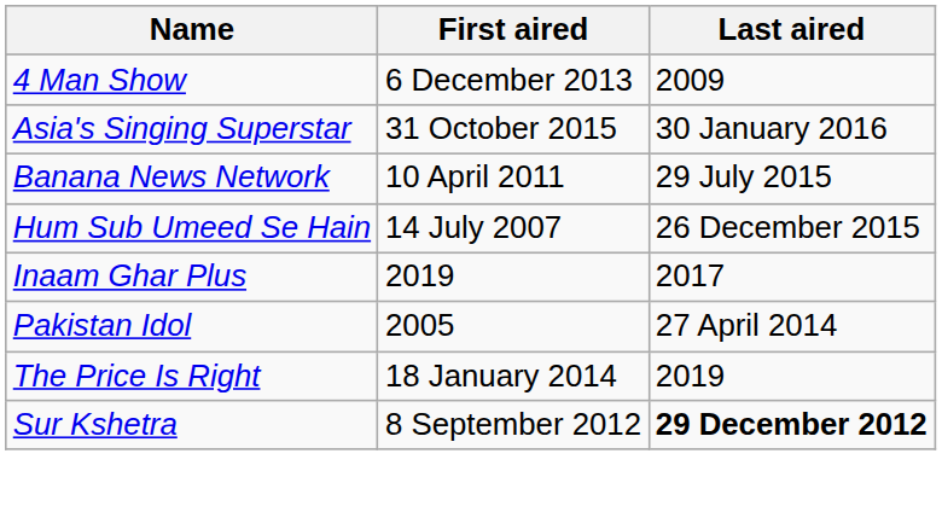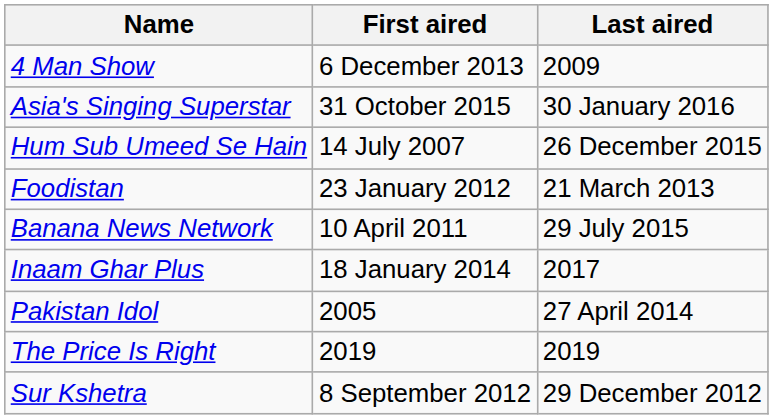 <table class="wikitable">
 <tr>
 <th>Name</th>
 <th>First aired</th>
 <th>Last aired</th>
 </tr>
 <tr>
 <td><em><a href='#'>4 Man Show</a></em></td>
 <td>6 December 2013</td>
 <td>2009</td>
 </tr>
 <tr>
 <td><em><a href='#'>Asia's Singing Superstar</a></em></td>
 <td>31 October 2015</td>
 <td>30 January 2016</td>
 </tr>
 <tr>
+<td><em><a href='#'>Hum Sub Umeed Se Hain</a></em></td>
+<td>14 July 2007</td>
+<td>26 December 2015</td>
+</tr>
+<tr>
+<td><em><a href='#'>Foodistan</a></em></td>
+<td>23 January 2012</td>
+<td>21 March 2013</td>
+</tr>
+<tr>
 <td><em><a href='#'>Banana News Network</a></em></td>
 <td>10 April 2011</td>
 <td>29 July 2015</td>
 </tr>
 <tr>
-<td><em><a href='#'>Hum Sub Umeed Se Hain</a></em></td>
-<td>14 July 2007</td>
-<td>26 December 2015</td>
-</tr>
-<tr>
 <td><em><a href='#'>Inaam Ghar Plus</a></em></td>
-<td>2019</td>
+<td>18 January 2014</td>
 <td>2017</td>
 </tr>
 <tr>
 <td><em><a href='#'>Pakistan Idol</a></em></td>
 <td>2005</td>
 <td>27 April 2014</td>
 </tr>
 <tr>
 <td><em><a href='#'>The Price Is Right</a></em></td>
-<td>18 January 2014</td>
+<td>2019</td>
 <td>2019</td>
 </tr>
 <tr>
 <td><em><a href='#'>Sur Kshetra</a></em></td>
 <td>8 September 2012</td>
-<td><strong>29 December 2012</strong></td>
+<td>29 December 2012</td>
 </tr>
 </table>
